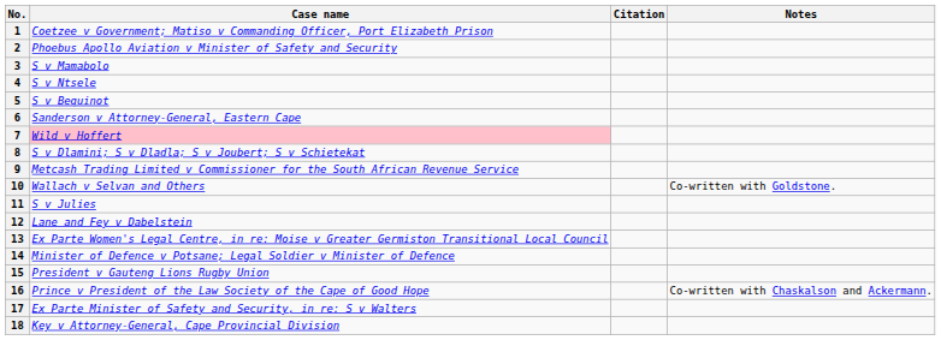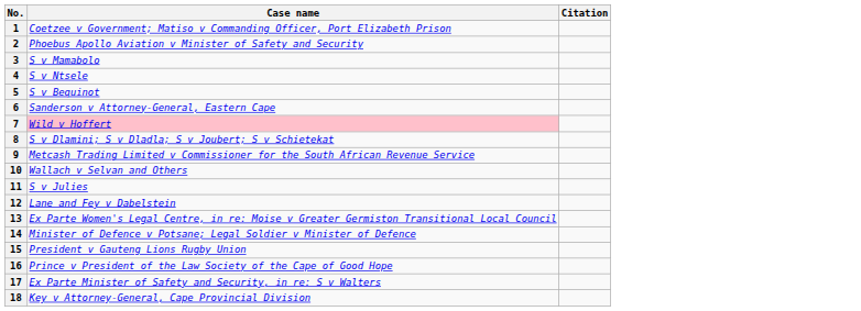 <table class="wikitable sortable mw-collapsible mw-collapsed">
 <tr>
 <th>No.</th>
 <th>Case name</th>
 <th>Citation</th>
-<th>Notes</th>
 </tr>
 <tr>
 <th>1</th>
 <td><em><a href='#'>Coetzee v Government; Matiso v Commanding Officer, Port Elizabeth Prison</a></em></td>
-<td></td>
 <td></td>
 </tr>
 <tr>
 <th>2</th>
 <td><em><a href='#'>Phoebus Apollo Aviation v Minister of Safety and Security</a></em></td>
 <td></td>
-<td></td>
 </tr>
 <tr>
 <th>3</th>
 <td><em><a href='#'>S v Mamabolo</a></em></td>
-<td></td>
 <td></td>
 </tr>
 <tr>
 <th>4</th>
 <td><em><a href='#'>S v Ntsele</a></em></td>
 <td></td>
-<td></td>
 </tr>
 <tr>
 <th>5</th>
 <td><em><a href='#'>S v Bequinot</a></em></td>
-<td></td>
 <td></td>
 </tr>
 <tr>
 <th>6</th>
 <td><em><a href='#'>Sanderson v Attorney-General, Eastern Cape</a></em></td>
 <td></td>
-<td></td>
 </tr>
 <tr>
 <th>7</th>
 <td style="background: pink;"><em><a href='#'>Wild v Hoffert</a></em></td>
-<td></td>
 <td></td>
 </tr>
 <tr>
 <th>8</th>
 <td><em><a href='#'>S v Dlamini; S v Dladla; S v Joubert; S v Schietekat</a></em></td>
 <td></td>
-<td></td>
 </tr>
 <tr>
 <th>9</th>
 <td><em><a href='#'>Metcash Trading Limited v Commissioner for the South African Revenue Service</a></em></td>
-<td></td>
 <td></td>
 </tr>
 <tr>
 <th>10</th>
 <td><em><a href='#'>Wallach v Selvan and Others</a></em></td>
 <td></td>
-<td>Co-written with <a href='#'>Goldstone</a>.</td>
 </tr>
 <tr>
 <th>11</th>
 <td><em><a href='#'>S v Julies</a></em></td>
-<td></td>
 <td></td>
 </tr>
 <tr>
 <th>12</th>
 <td><em><a href='#'>Lane and Fey v Dabelstein</a></em></td>
 <td></td>
-<td></td>
 </tr>
 <tr>
 <th>13</th>
 <td><em><a href='#'>Ex Parte Women's Legal Centre, in re: Moise v Greater Germiston Transitional Local Council</a></em></td>
-<td></td>
 <td></td>
 </tr>
 <tr>
 <th>14</th>
 <td><em><a href='#'>Minister of Defence v Potsane; Legal Soldier v Minister of Defence</a></em></td>
 <td></td>
-<td></td>
 </tr>
 <tr>
 <th>15</th>
 <td><em><a href='#'>President v Gauteng Lions Rugby Union</a></em></td>
-<td></td>
 <td></td>
 </tr>
 <tr>
 <th>16</th>
 <td><em><a href='#'>Prince v President of the Law Society of the Cape of Good Hope</a></em></td>
 <td></td>
-<td>Co-written with <a href='#'>Chaskalson</a> and <a href='#'>Ackermann</a>.</td>
 </tr>
 <tr>
 <th>17</th>
 <td><em><a href='#'>Ex Parte Minister of Safety and Security, in re: S v Walters</a></em></td>
-<td></td>
 <td></td>
 </tr>
 <tr>
 <th>18</th>
 <td><em><a href='#'>Key v Attorney-General, Cape Provincial Division</a></em></td>
 <td></td>
-<td></td>
 </tr>
 </table>
